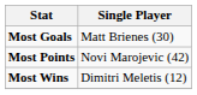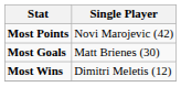 <table class="wikitable">
 <tr>
 <th>Stat</th>
 <th>Single Player</th>
 </tr>
 <tr>
+<td><strong>Most Points</strong></td>
+<td>Novi Marojevic (42)</td>
+</tr>
+<tr>
 <td><strong>Most Goals</strong></td>
 <td>Matt Brienes (30)</td>
-</tr>
-<tr>
-<td><strong>Most Points</strong></td>
-<td>Novi Marojevic (42)</td>
 </tr>
 <tr>
 <td><strong>Most Wins</strong></td>
 <td>Dimitri Meletis (12)</td>
 </tr>
 <tr>
 </tr>
 </table>
